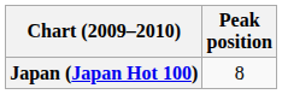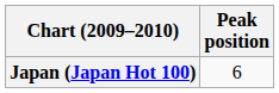 <table class="wikitable sortable plainrowheaders" style="text-align:center">
 <tr>
 <th scope="col">Chart (2009–2010)</th>
 <th scope="col">Peak<br>position</th>
 </tr>
 <tr>
 </tr>
 <tr>
 <th scope="row">Japan (<a href='#'>Japan Hot 100</a>)</th>
-<td>8</td>
+<td>6</td>
 </tr>
 <tr>
 </tr>
 <tr>
 </tr>
 <tr>
 </tr>
 </table>
